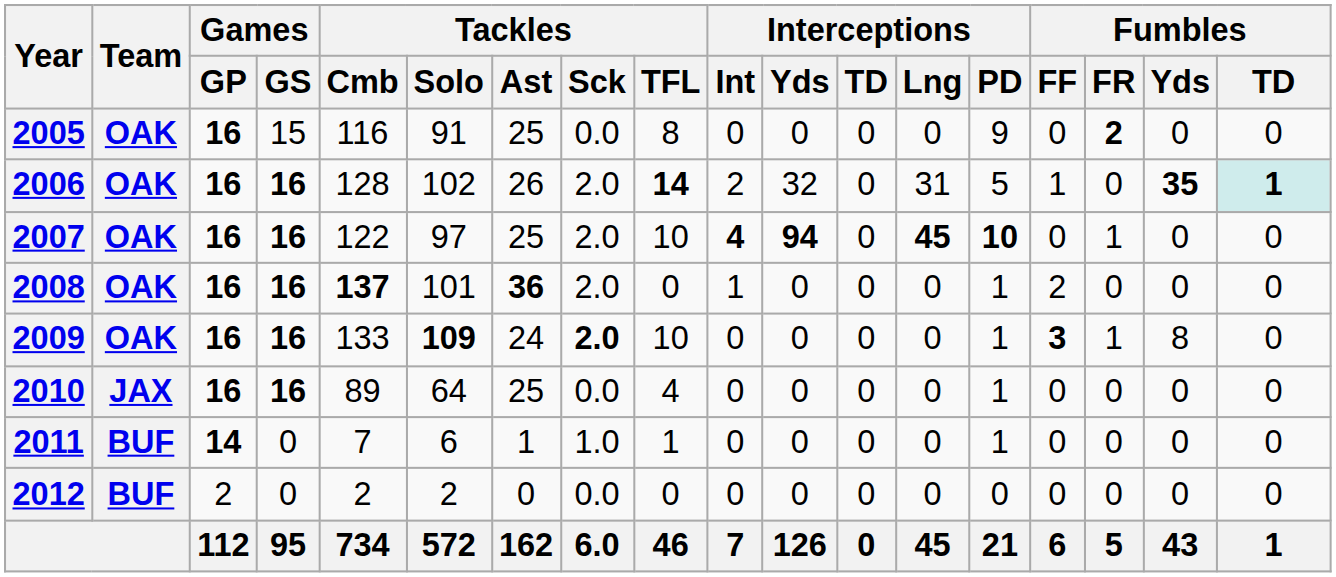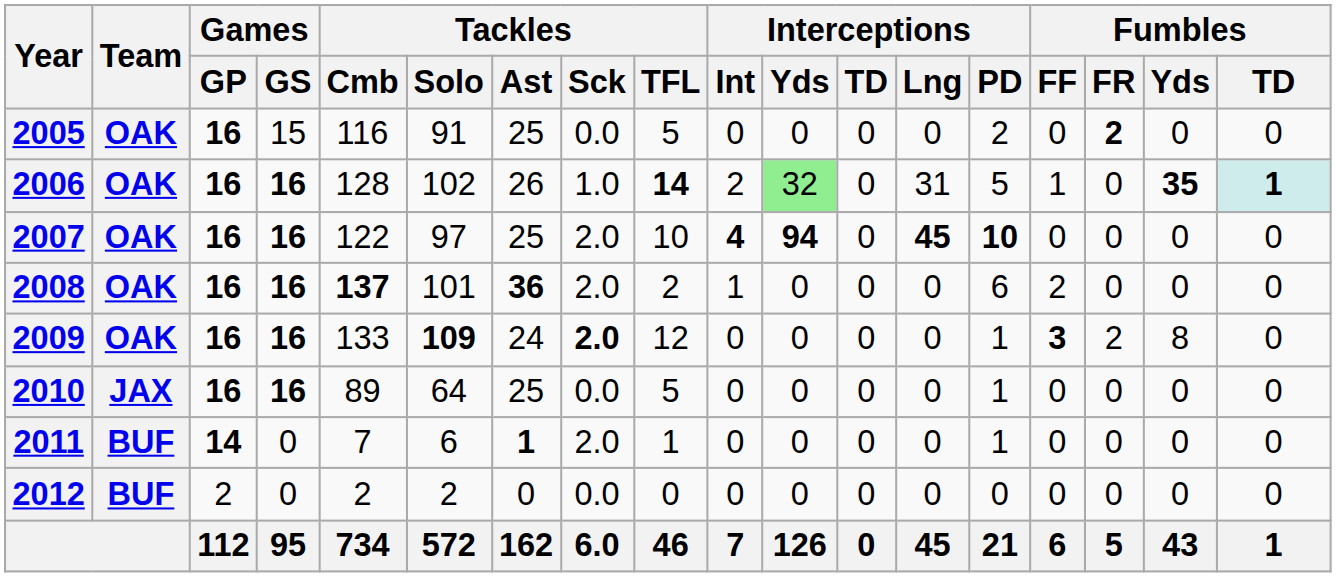 <table class="wikitable" style="text-align:center">
 <tr>
 <th rowspan="2">Year</th>
 <th rowspan="2">Team</th>
 <th colspan="2">Games</th>
 <th colspan="5">Tackles</th>
 <th colspan="5">Interceptions</th>
 <th colspan="4">Fumbles</th>
 </tr>
 <tr>
 <th>GP</th>
 <th>GS</th>
 <th>Cmb</th>
 <th>Solo</th>
 <th>Ast</th>
 <th>Sck</th>
 <th>TFL</th>
 <th>Int</th>
 <th>Yds</th>
 <th>TD</th>
 <th>Lng</th>
 <th>PD</th>
 <th>FF</th>
 <th>FR</th>
 <th>Yds</th>
 <th>TD</th>
 </tr>
 <tr>
 <th><a href='#'>2005</a></th>
 <th><a href='#'>OAK</a></th>
 <td><strong>16</strong></td>
 <td>15</td>
 <td>116</td>
 <td>91</td>
 <td>25</td>
 <td>0.0</td>
-<td>8</td>
+<td>5</td>
 <td>0</td>
 <td>0</td>
 <td>0</td>
 <td>0</td>
-<td>9</td>
+<td>2</td>
 <td>0</td>
 <td><strong>2</strong></td>
 <td>0</td>
 <td>0</td>
 </tr>
 <tr>
 <th><a href='#'>2006</a></th>
 <th><a href='#'>OAK</a></th>
 <td><strong>16</strong></td>
 <td><strong>16</strong></td>
 <td>128</td>
 <td>102</td>
 <td>26</td>
-<td>2.0</td>
+<td>1.0</td>
 <td><strong>14</strong></td>
 <td>2</td>
-<td>32</td>
+<td style="background: lightgreen;">32</td>
 <td>0</td>
 <td>31</td>
 <td>5</td>
 <td>1</td>
 <td>0</td>
 <td><strong>35</strong></td>
 <td style="background:#cfecec; width:3em;"><strong>1</strong></td>
 </tr>
 <tr>
 <th><a href='#'>2007</a></th>
 <th><a href='#'>OAK</a></th>
 <td><strong>16</strong></td>
 <td><strong>16</strong></td>
 <td>122</td>
 <td>97</td>
 <td>25</td>
 <td>2.0</td>
 <td>10</td>
 <td><strong>4</strong></td>
 <td><strong>94</strong></td>
 <td>0</td>
 <td><strong>45</strong></td>
 <td><strong>10</strong></td>
 <td>0</td>
-<td>1</td>
+<td>0</td>
 <td>0</td>
 <td>0</td>
 </tr>
 <tr>
 <th><a href='#'>2008</a></th>
 <th><a href='#'>OAK</a></th>
 <td><strong>16</strong></td>
 <td><strong>16</strong></td>
 <td><strong>137</strong></td>
 <td>101</td>
 <td><strong>36</strong></td>
 <td>2.0</td>
-<td>0</td>
+<td>2</td>
 <td>1</td>
 <td>0</td>
 <td>0</td>
 <td>0</td>
-<td>1</td>
+<td>6</td>
 <td>2</td>
 <td>0</td>
 <td>0</td>
 <td>0</td>
 </tr>
 <tr>
 <th><a href='#'>2009</a></th>
 <th><a href='#'>OAK</a></th>
 <td><strong>16</strong></td>
 <td><strong>16</strong></td>
 <td>133</td>
 <td><strong>109</strong></td>
 <td>24</td>
 <td><strong>2.0</strong></td>
-<td>10</td>
+<td>12</td>
 <td>0</td>
 <td>0</td>
 <td>0</td>
 <td>0</td>
 <td>1</td>
 <td><strong>3</strong></td>
-<td>1</td>
+<td>2</td>
 <td>8</td>
 <td>0</td>
 </tr>
 <tr>
 <th><a href='#'>2010</a></th>
 <th><a href='#'>JAX</a></th>
 <td><strong>16</strong></td>
 <td><strong>16</strong></td>
 <td>89</td>
 <td>64</td>
 <td>25</td>
 <td>0.0</td>
-<td>4</td>
+<td>5</td>
 <td>0</td>
 <td>0</td>
 <td>0</td>
 <td>0</td>
 <td>1</td>
 <td>0</td>
 <td>0</td>
 <td>0</td>
 <td>0</td>
 </tr>
 <tr>
 <th><a href='#'>2011</a></th>
 <th><a href='#'>BUF</a></th>
 <td><strong>14</strong></td>
 <td>0</td>
 <td>7</td>
 <td>6</td>
-<td>1</td>
-<td>1.0</td>
+<td><strong>1</strong></td>
+<td>2.0</td>
 <td>1</td>
 <td>0</td>
 <td>0</td>
 <td>0</td>
 <td>0</td>
 <td>1</td>
 <td>0</td>
 <td>0</td>
 <td>0</td>
 <td>0</td>
 </tr>
 <tr>
 <th><a href='#'>2012</a></th>
 <th><a href='#'>BUF</a></th>
 <td>2</td>
 <td>0</td>
 <td>2</td>
 <td>2</td>
 <td>0</td>
 <td>0.0</td>
 <td>0</td>
 <td>0</td>
 <td>0</td>
 <td>0</td>
 <td>0</td>
 <td>0</td>
 <td>0</td>
 <td>0</td>
 <td>0</td>
 <td>0</td>
 </tr>
 <tr>
 <th colspan="2"></th>
 <th>112</th>
 <th>95</th>
 <th>734</th>
 <th>572</th>
 <th>162</th>
 <th>6.0</th>
 <th>46</th>
 <th>7</th>
 <th>126</th>
 <th>0</th>
 <th>45</th>
 <th>21</th>
 <th>6</th>
 <th>5</th>
 <th>43</th>
 <th>1</th>
 </tr>
 </table>
